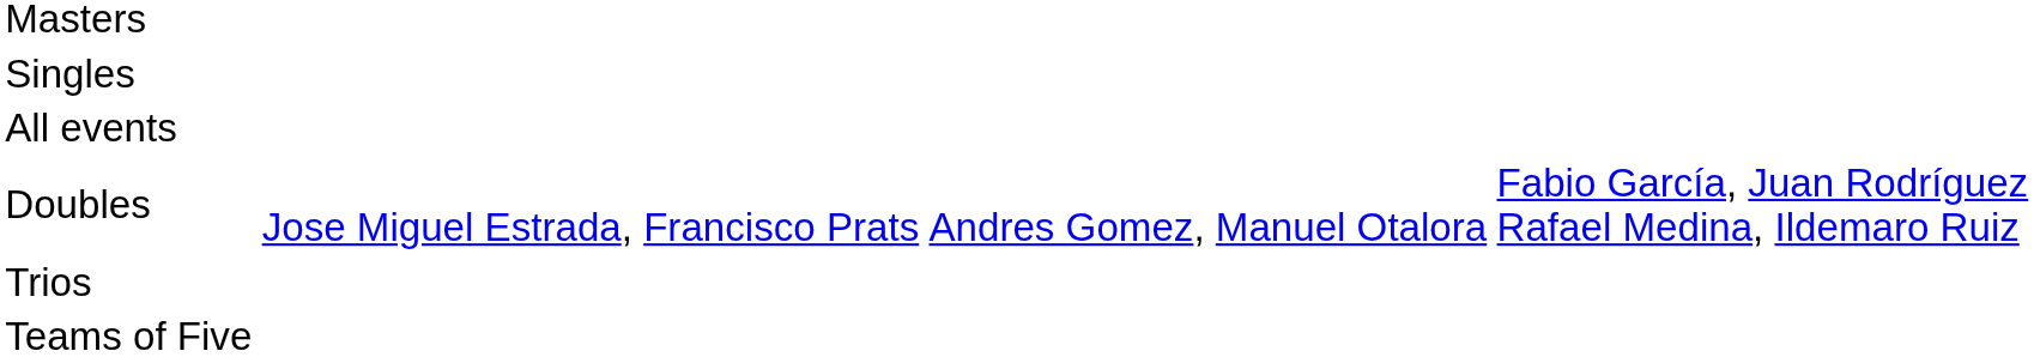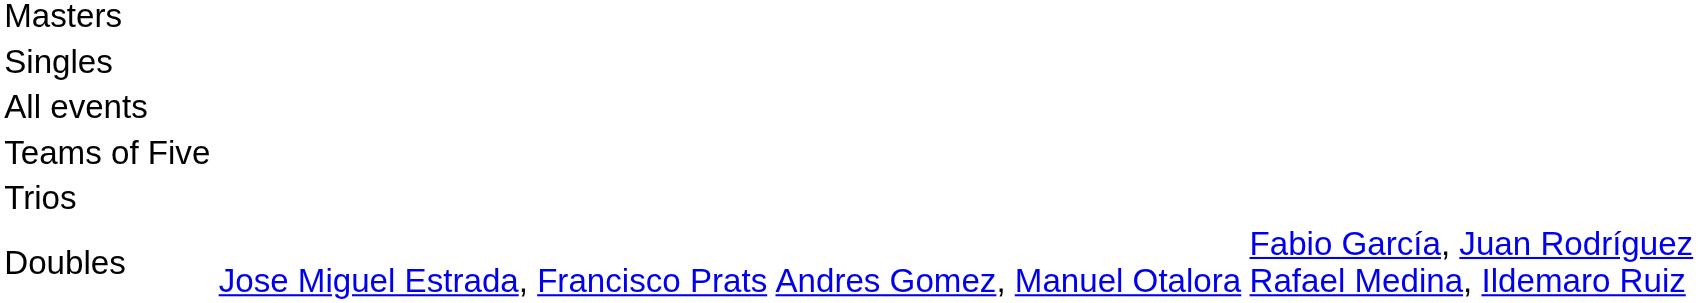 <table>
 <tr>
 <td>Masters</td>
 <td></td>
 <td></td>
 <td><br></td>
 </tr>
 <tr>
 <td>Singles</td>
 <td></td>
 <td></td>
 <td></td>
 </tr>
 <tr>
 <td>All events</td>
 <td></td>
 <td></td>
 <td></td>
 </tr>
 <tr>
-<td>Doubles</td>
-<td><br> <a href='#'>Jose Miguel Estrada</a>, <a href='#'>Francisco Prats</a></td>
-<td><br> <a href='#'>Andres Gomez</a>, <a href='#'>Manuel Otalora</a></td>
-<td> <a href='#'>Fabio García</a>, <a href='#'>Juan Rodríguez</a><br> <a href='#'>Rafael Medina</a>, <a href='#'>Ildemaro Ruiz</a></td>
+<td>Teams of Five</td>
+<td></td>
+<td></td>
+<td></td>
 </tr>
 <tr>
 <td>Trios</td>
 <td></td>
 <td></td>
 <td></td>
 </tr>
 <tr>
-<td>Teams of Five</td>
-<td></td>
-<td></td>
-<td></td>
+<td>Doubles</td>
+<td><br> <a href='#'>Jose Miguel Estrada</a>, <a href='#'>Francisco Prats</a></td>
+<td><br> <a href='#'>Andres Gomez</a>, <a href='#'>Manuel Otalora</a></td>
+<td> <a href='#'>Fabio García</a>, <a href='#'>Juan Rodríguez</a><br> <a href='#'>Rafael Medina</a>, <a href='#'>Ildemaro Ruiz</a></td>
 </tr>
 <tr>
 </tr>
 </table>
